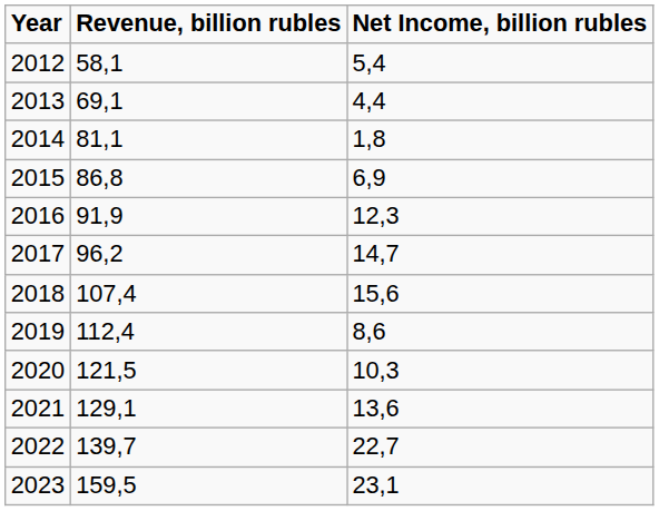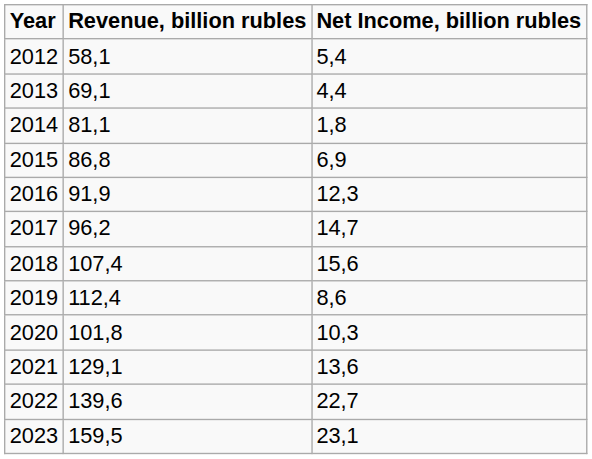 <table class="wikitable">
 <tr>
 <td><strong>Year</strong></td>
 <td><strong>Revenue, billion rubles</strong></td>
 <td><strong>Net Income, billion rubles</strong></td>
 </tr>
 <tr>
 <td>2012</td>
 <td> 58,1</td>
 <td> 5,4</td>
 </tr>
 <tr>
 <td>2013</td>
 <td> 69,1</td>
 <td> 4,4</td>
 </tr>
 <tr>
 <td>2014</td>
 <td> 81,1</td>
 <td> 1,8</td>
 </tr>
 <tr>
 <td>2015</td>
 <td> 86,8</td>
 <td> 6,9</td>
 </tr>
 <tr>
 <td>2016</td>
 <td> 91,9</td>
 <td> 12,3</td>
 </tr>
 <tr>
 <td>2017</td>
 <td> 96,2</td>
 <td> 14,7</td>
 </tr>
 <tr>
 <td>2018</td>
 <td> 107,4</td>
 <td> 15,6</td>
 </tr>
 <tr>
 <td>2019</td>
 <td> 112,4</td>
 <td> 8,6</td>
 </tr>
 <tr>
 <td>2020</td>
-<td> 121,5</td>
+<td> 101,8</td>
 <td> 10,3</td>
 </tr>
 <tr>
 <td>2021</td>
 <td> 129,1</td>
 <td> 13,6</td>
 </tr>
 <tr>
 <td>2022</td>
-<td> 139,7</td>
+<td> 139,6</td>
 <td> 22,7</td>
 </tr>
 <tr>
 <td>2023</td>
 <td> 159,5</td>
 <td> 23,1</td>
 </tr>
 </table>
